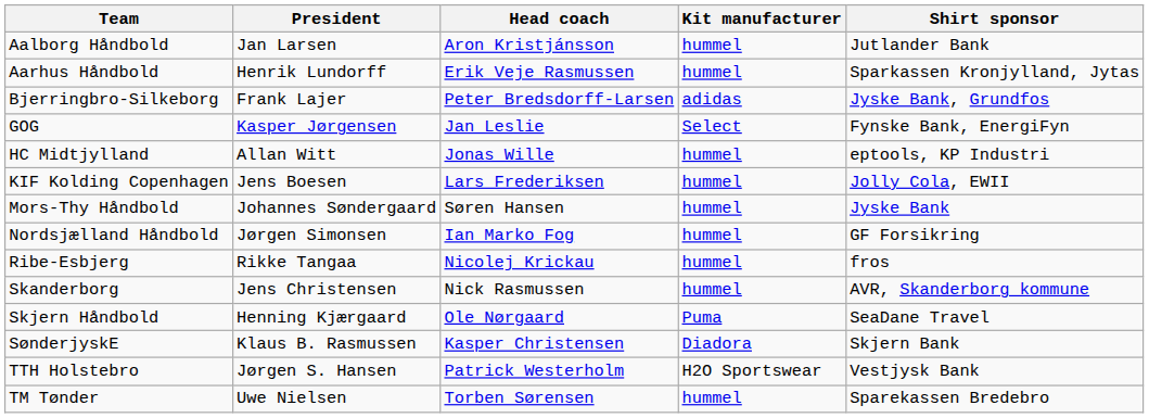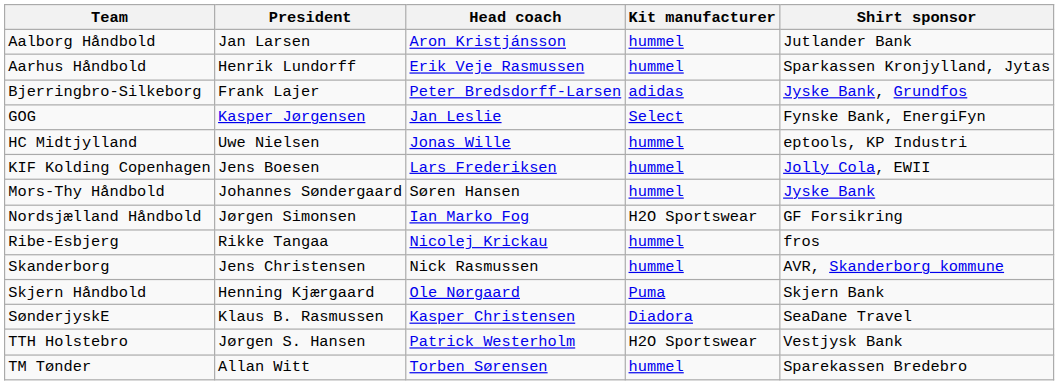 <table class="wikitable sortable" style="text-align: left;">
 <tr>
 <th>Team</th>
 <th>President</th>
 <th>Head coach</th>
 <th>Kit manufacturer</th>
 <th>Shirt sponsor</th>
 </tr>
 <tr>
 <td>Aalborg Håndbold</td>
 <td>Jan Larsen</td>
 <td> <a href='#'>Aron Kristjánsson</a></td>
 <td><a href='#'>hummel</a></td>
 <td>Jutlander Bank</td>
 </tr>
 <tr>
 <td>Aarhus Håndbold</td>
 <td>Henrik Lundorff</td>
 <td> <a href='#'>Erik Veje Rasmussen</a></td>
 <td><a href='#'>hummel</a></td>
 <td>Sparkassen Kronjylland, Jytas</td>
 </tr>
 <tr>
 <td>Bjerringbro-Silkeborg</td>
 <td>Frank Lajer</td>
 <td> <a href='#'>Peter Bredsdorff-Larsen</a></td>
 <td><a href='#'>adidas</a></td>
 <td><a href='#'>Jyske Bank</a>, <a href='#'>Grundfos</a></td>
 </tr>
 <tr>
 <td>GOG</td>
 <td><a href='#'>Kasper Jørgensen</a></td>
 <td> <a href='#'>Jan Leslie</a></td>
 <td><a href='#'>Select</a></td>
 <td>Fynske Bank, EnergiFyn</td>
 </tr>
 <tr>
 <td>HC Midtjylland</td>
-<td>Allan Witt</td>
+<td>Uwe Nielsen</td>
 <td> <a href='#'>Jonas Wille</a></td>
 <td><a href='#'>hummel</a></td>
 <td>eptools, KP Industri</td>
 </tr>
 <tr>
 <td>KIF Kolding Copenhagen</td>
 <td>Jens Boesen</td>
 <td> <a href='#'>Lars Frederiksen</a></td>
 <td><a href='#'>hummel</a></td>
 <td><a href='#'>Jolly Cola</a>, EWII</td>
 </tr>
 <tr>
 <td>Mors-Thy Håndbold</td>
 <td>Johannes Søndergaard</td>
 <td> Søren Hansen</td>
 <td><a href='#'>hummel</a></td>
 <td><a href='#'>Jyske Bank</a></td>
 </tr>
 <tr>
 <td>Nordsjælland Håndbold</td>
 <td>Jørgen Simonsen</td>
 <td> <a href='#'>Ian Marko Fog</a></td>
-<td><a href='#'>hummel</a></td>
+<td>H2O Sportswear</td>
 <td>GF Forsikring</td>
 </tr>
 <tr>
 <td>Ribe-Esbjerg</td>
 <td>Rikke Tangaa</td>
 <td> <a href='#'>Nicolej Krickau</a></td>
 <td><a href='#'>hummel</a></td>
 <td>fros</td>
 </tr>
 <tr>
 <td>Skanderborg</td>
 <td>Jens Christensen</td>
 <td> Nick Rasmussen</td>
 <td><a href='#'>hummel</a></td>
 <td>AVR, <a href='#'>Skanderborg kommune</a></td>
 </tr>
 <tr>
 <td>Skjern Håndbold</td>
 <td>Henning Kjærgaard</td>
 <td> <a href='#'>Ole Nørgaard</a></td>
 <td><a href='#'>Puma</a></td>
-<td>SeaDane Travel</td>
+<td>Skjern Bank</td>
 </tr>
 <tr>
 <td>SønderjyskE</td>
 <td>Klaus B. Rasmussen</td>
 <td> <a href='#'>Kasper Christensen</a></td>
 <td><a href='#'>Diadora</a></td>
-<td>Skjern Bank</td>
+<td>SeaDane Travel</td>
 </tr>
 <tr>
 <td>TTH Holstebro</td>
 <td>Jørgen S. Hansen</td>
 <td> <a href='#'>Patrick Westerholm</a></td>
 <td>H2O Sportswear</td>
 <td>Vestjysk Bank</td>
 </tr>
 <tr>
 <td>TM Tønder</td>
-<td>Uwe Nielsen</td>
+<td>Allan Witt</td>
 <td> <a href='#'>Torben Sørensen</a></td>
 <td><a href='#'>hummel</a></td>
 <td>Sparekassen Bredebro</td>
 </tr>
 </table>
